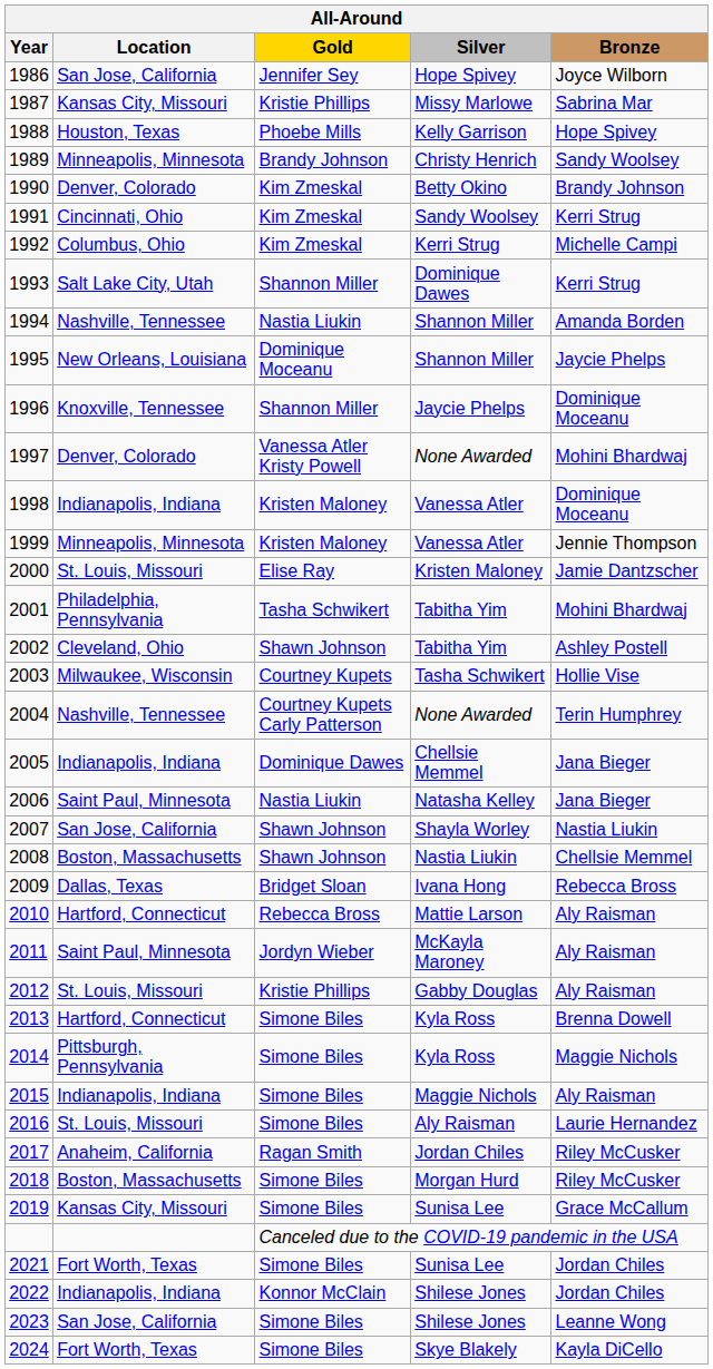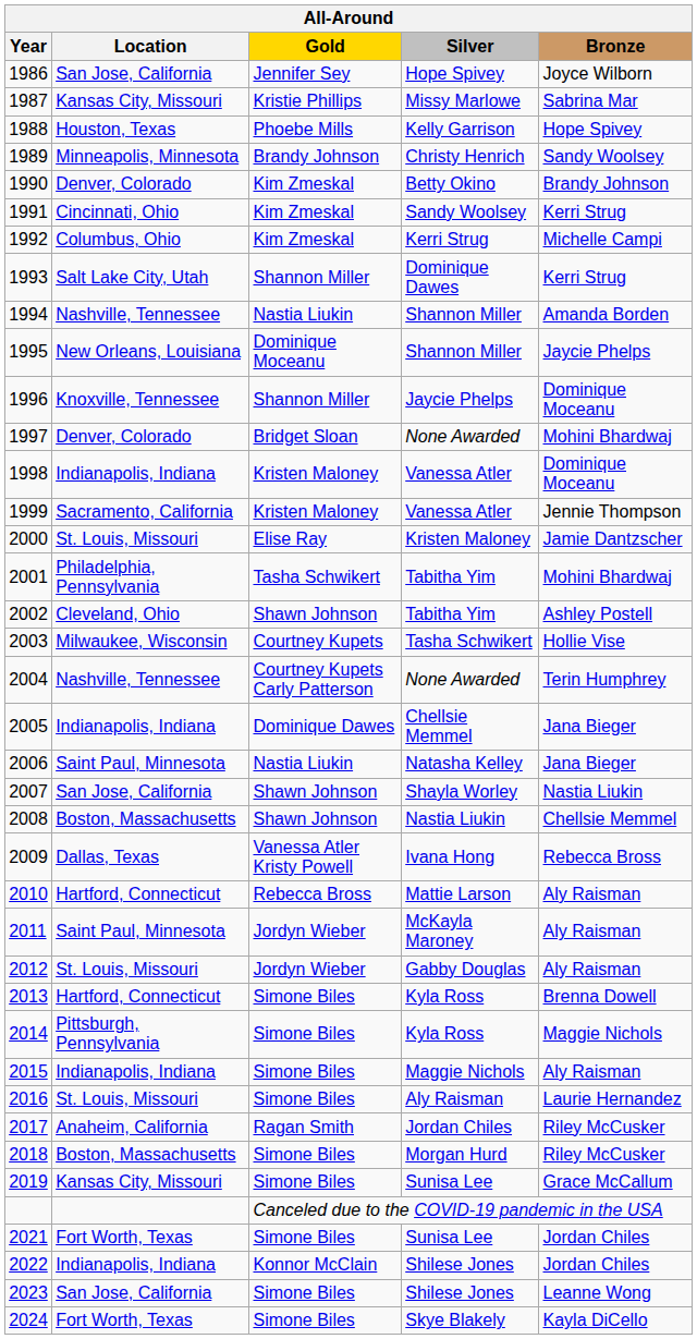 <table class="wikitable mw-collapsible mw-collapsed" width="50%">
 <tr>
 <th align=center colspan="5">All-Around</th>
 </tr>
 <tr>
 <th>Year</th>
 <th>Location</th>
 <td bgcolor="gold" align="center"><strong>Gold</strong></td>
 <td bgcolor="silver" align="center"><strong>Silver</strong></td>
 <td bgcolor="cc9966" align="center"><strong>Bronze</strong></td>
 </tr>
 <tr>
 <td>1986</td>
 <td><a href='#'>San Jose, California</a></td>
 <td><a href='#'>Jennifer Sey</a></td>
 <td><a href='#'>Hope Spivey</a></td>
 <td>Joyce Wilborn</td>
 </tr>
 <tr>
 <td>1987</td>
 <td><a href='#'>Kansas City, Missouri</a></td>
 <td><a href='#'>Kristie Phillips</a></td>
 <td><a href='#'>Missy Marlowe</a></td>
 <td><a href='#'>Sabrina Mar</a></td>
 </tr>
 <tr>
 <td>1988</td>
 <td><a href='#'>Houston, Texas</a></td>
 <td><a href='#'>Phoebe Mills</a></td>
 <td><a href='#'>Kelly Garrison</a></td>
 <td><a href='#'>Hope Spivey</a></td>
 </tr>
 <tr>
 <td>1989</td>
 <td><a href='#'>Minneapolis, Minnesota</a></td>
 <td><a href='#'>Brandy Johnson</a></td>
 <td><a href='#'>Christy Henrich</a></td>
 <td><a href='#'>Sandy Woolsey</a></td>
 </tr>
 <tr>
 <td>1990</td>
 <td><a href='#'>Denver, Colorado</a></td>
 <td><a href='#'>Kim Zmeskal</a></td>
 <td><a href='#'>Betty Okino</a></td>
 <td><a href='#'>Brandy Johnson</a></td>
 </tr>
 <tr>
 <td>1991</td>
 <td><a href='#'>Cincinnati, Ohio</a></td>
 <td><a href='#'>Kim Zmeskal</a></td>
 <td><a href='#'>Sandy Woolsey</a></td>
 <td><a href='#'>Kerri Strug</a></td>
 </tr>
 <tr>
 <td>1992</td>
 <td><a href='#'>Columbus, Ohio</a></td>
 <td><a href='#'>Kim Zmeskal</a></td>
 <td><a href='#'>Kerri Strug</a></td>
 <td><a href='#'>Michelle Campi</a></td>
 </tr>
 <tr>
 <td>1993</td>
 <td><a href='#'>Salt Lake City, Utah</a></td>
 <td><a href='#'>Shannon Miller</a></td>
 <td><a href='#'>Dominique Dawes</a></td>
 <td><a href='#'>Kerri Strug</a></td>
 </tr>
 <tr>
 <td>1994</td>
 <td><a href='#'>Nashville, Tennessee</a></td>
 <td><a href='#'>Nastia Liukin</a></td>
 <td><a href='#'>Shannon Miller</a></td>
 <td><a href='#'>Amanda Borden</a></td>
 </tr>
 <tr>
 <td>1995</td>
 <td><a href='#'>New Orleans, Louisiana</a></td>
 <td><a href='#'>Dominique Moceanu</a></td>
 <td><a href='#'>Shannon Miller</a></td>
 <td><a href='#'>Jaycie Phelps</a></td>
 </tr>
 <tr>
 <td>1996</td>
 <td><a href='#'>Knoxville, Tennessee</a></td>
 <td><a href='#'>Shannon Miller</a></td>
 <td><a href='#'>Jaycie Phelps</a></td>
 <td><a href='#'>Dominique Moceanu</a></td>
 </tr>
 <tr>
 <td>1997</td>
 <td><a href='#'>Denver, Colorado</a></td>
-<td><a href='#'>Vanessa Atler</a><br><a href='#'>Kristy Powell</a></td>
+<td><a href='#'>Bridget Sloan</a></td>
 <td><em>None Awarded</em></td>
 <td><a href='#'>Mohini Bhardwaj</a></td>
 </tr>
 <tr>
 <td>1998</td>
 <td><a href='#'>Indianapolis, Indiana</a></td>
 <td><a href='#'>Kristen Maloney</a></td>
 <td><a href='#'>Vanessa Atler</a></td>
 <td><a href='#'>Dominique Moceanu</a></td>
 </tr>
 <tr>
 <td>1999</td>
-<td><a href='#'>Minneapolis, Minnesota</a></td>
+<td><a href='#'>Sacramento, California</a></td>
 <td><a href='#'>Kristen Maloney</a></td>
 <td><a href='#'>Vanessa Atler</a></td>
 <td>Jennie Thompson</td>
 </tr>
 <tr>
 <td>2000</td>
 <td><a href='#'>St. Louis, Missouri</a></td>
 <td><a href='#'>Elise Ray</a></td>
 <td><a href='#'>Kristen Maloney</a></td>
 <td><a href='#'>Jamie Dantzscher</a></td>
 </tr>
 <tr>
 <td>2001</td>
 <td><a href='#'>Philadelphia, Pennsylvania</a></td>
 <td><a href='#'>Tasha Schwikert</a></td>
 <td><a href='#'>Tabitha Yim</a></td>
 <td><a href='#'>Mohini Bhardwaj</a></td>
 </tr>
 <tr>
 <td>2002</td>
 <td><a href='#'>Cleveland, Ohio</a></td>
 <td><a href='#'>Shawn Johnson</a></td>
 <td><a href='#'>Tabitha Yim</a></td>
 <td><a href='#'>Ashley Postell</a></td>
 </tr>
 <tr>
 <td>2003</td>
 <td><a href='#'>Milwaukee, Wisconsin</a></td>
 <td><a href='#'>Courtney Kupets</a></td>
 <td><a href='#'>Tasha Schwikert</a></td>
 <td><a href='#'>Hollie Vise</a></td>
 </tr>
 <tr>
 <td>2004</td>
 <td><a href='#'>Nashville, Tennessee</a></td>
 <td><a href='#'>Courtney Kupets</a><br><a href='#'>Carly Patterson</a></td>
 <td><em>None Awarded</em></td>
 <td><a href='#'>Terin Humphrey</a></td>
 </tr>
 <tr>
 <td>2005</td>
 <td><a href='#'>Indianapolis, Indiana</a></td>
 <td><a href='#'>Dominique Dawes</a></td>
 <td><a href='#'>Chellsie Memmel</a></td>
 <td><a href='#'>Jana Bieger</a></td>
 </tr>
 <tr>
 <td>2006</td>
 <td><a href='#'>Saint Paul, Minnesota</a></td>
 <td><a href='#'>Nastia Liukin</a></td>
 <td><a href='#'>Natasha Kelley</a></td>
 <td><a href='#'>Jana Bieger</a></td>
 </tr>
 <tr>
 <td>2007</td>
 <td><a href='#'>San Jose, California</a></td>
 <td><a href='#'>Shawn Johnson</a></td>
 <td><a href='#'>Shayla Worley</a></td>
 <td><a href='#'>Nastia Liukin</a></td>
 </tr>
 <tr>
 <td>2008</td>
 <td><a href='#'>Boston, Massachusetts</a><br></td>
 <td><a href='#'>Shawn Johnson</a></td>
 <td><a href='#'>Nastia Liukin</a></td>
 <td><a href='#'>Chellsie Memmel</a></td>
 </tr>
 <tr>
 <td>2009</td>
 <td><a href='#'>Dallas, Texas</a></td>
-<td><a href='#'>Bridget Sloan</a></td>
+<td><a href='#'>Vanessa Atler</a><br><a href='#'>Kristy Powell</a></td>
 <td><a href='#'>Ivana Hong</a></td>
 <td><a href='#'>Rebecca Bross</a></td>
 </tr>
 <tr>
 <td><a href='#'>2010</a></td>
 <td><a href='#'>Hartford, Connecticut</a></td>
 <td><a href='#'>Rebecca Bross</a></td>
 <td><a href='#'>Mattie Larson</a></td>
 <td><a href='#'>Aly Raisman</a></td>
 </tr>
 <tr>
 <td><a href='#'>2011</a></td>
 <td><a href='#'>Saint Paul, Minnesota</a></td>
 <td><a href='#'>Jordyn Wieber</a></td>
 <td><a href='#'>McKayla Maroney</a></td>
 <td><a href='#'>Aly Raisman</a></td>
 </tr>
 <tr>
 <td><a href='#'>2012</a></td>
 <td><a href='#'>St. Louis, Missouri</a></td>
-<td><a href='#'>Kristie Phillips</a></td>
+<td><a href='#'>Jordyn Wieber</a></td>
 <td><a href='#'>Gabby Douglas</a></td>
 <td><a href='#'>Aly Raisman</a></td>
 </tr>
 <tr>
 <td><a href='#'>2013</a></td>
 <td><a href='#'>Hartford, Connecticut</a></td>
 <td><a href='#'>Simone Biles</a></td>
 <td><a href='#'>Kyla Ross</a></td>
 <td><a href='#'>Brenna Dowell</a></td>
 </tr>
 <tr>
 <td><a href='#'>2014</a></td>
 <td><a href='#'>Pittsburgh, Pennsylvania</a></td>
 <td><a href='#'>Simone Biles</a></td>
 <td><a href='#'>Kyla Ross</a></td>
 <td><a href='#'>Maggie Nichols</a></td>
 </tr>
 <tr>
 <td><a href='#'>2015</a></td>
 <td><a href='#'>Indianapolis, Indiana</a></td>
 <td><a href='#'>Simone Biles</a></td>
 <td><a href='#'>Maggie Nichols</a></td>
 <td><a href='#'>Aly Raisman</a></td>
 </tr>
 <tr>
 <td><a href='#'>2016</a></td>
 <td><a href='#'>St. Louis, Missouri</a></td>
 <td><a href='#'>Simone Biles</a></td>
 <td><a href='#'>Aly Raisman</a></td>
 <td><a href='#'>Laurie Hernandez</a></td>
 </tr>
 <tr>
 <td><a href='#'>2017</a></td>
 <td><a href='#'>Anaheim, California</a></td>
 <td><a href='#'>Ragan Smith</a></td>
 <td><a href='#'>Jordan Chiles</a></td>
 <td><a href='#'>Riley McCusker</a></td>
 </tr>
 <tr>
 <td><a href='#'>2018</a></td>
 <td><a href='#'>Boston, Massachusetts</a></td>
 <td><a href='#'>Simone Biles</a></td>
 <td><a href='#'>Morgan Hurd</a></td>
 <td><a href='#'>Riley McCusker</a></td>
 </tr>
 <tr>
 <td><a href='#'>2019</a></td>
 <td><a href='#'>Kansas City, Missouri</a></td>
 <td><a href='#'>Simone Biles</a></td>
 <td><a href='#'>Sunisa Lee</a></td>
 <td><a href='#'>Grace McCallum</a></td>
 </tr>
 <tr>
 <td></td>
 <td></td>
 <td colspan="3"><em>Canceled due to the <a href='#'>COVID-19 pandemic in the USA</a></em> </td>
 </tr>
 <tr>
 <td><a href='#'>2021</a></td>
 <td><a href='#'>Fort Worth, Texas</a></td>
 <td><a href='#'>Simone Biles</a></td>
 <td><a href='#'>Sunisa Lee</a></td>
 <td><a href='#'>Jordan Chiles</a></td>
 </tr>
 <tr>
 <td><a href='#'>2022</a></td>
 <td><a href='#'>Indianapolis, Indiana</a></td>
 <td><a href='#'>Konnor McClain</a></td>
 <td><a href='#'>Shilese Jones</a></td>
 <td><a href='#'>Jordan Chiles</a></td>
 </tr>
 <tr>
 <td><a href='#'>2023</a></td>
 <td><a href='#'>San Jose, California</a></td>
 <td><a href='#'>Simone Biles</a></td>
 <td><a href='#'>Shilese Jones</a></td>
 <td><a href='#'>Leanne Wong</a></td>
 </tr>
 <tr>
 <td><a href='#'>2024</a></td>
 <td><a href='#'>Fort Worth, Texas</a></td>
 <td><a href='#'>Simone Biles</a></td>
 <td><a href='#'>Skye Blakely</a></td>
 <td><a href='#'>Kayla DiCello</a></td>
 </tr>
 </table>
